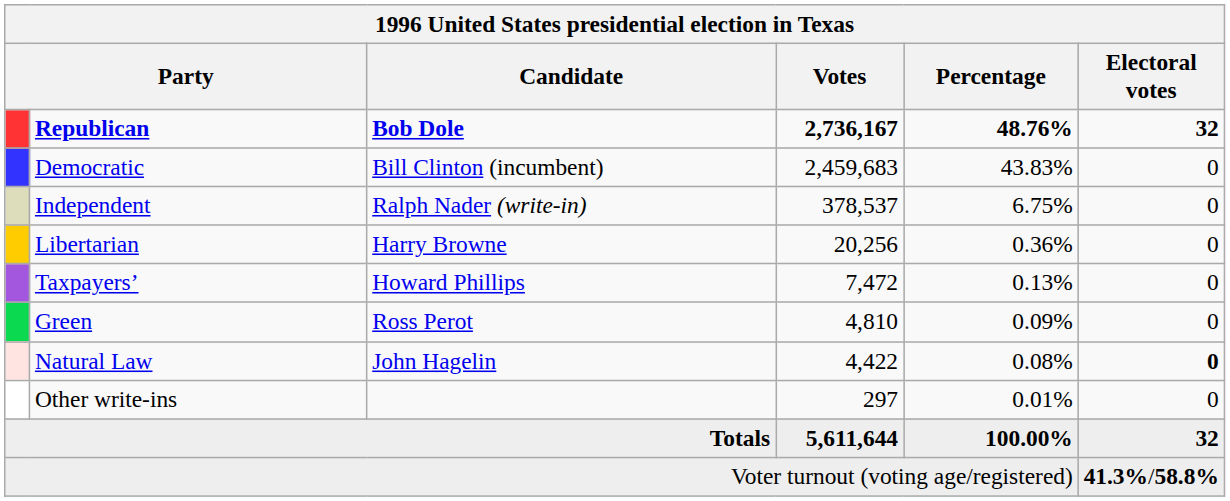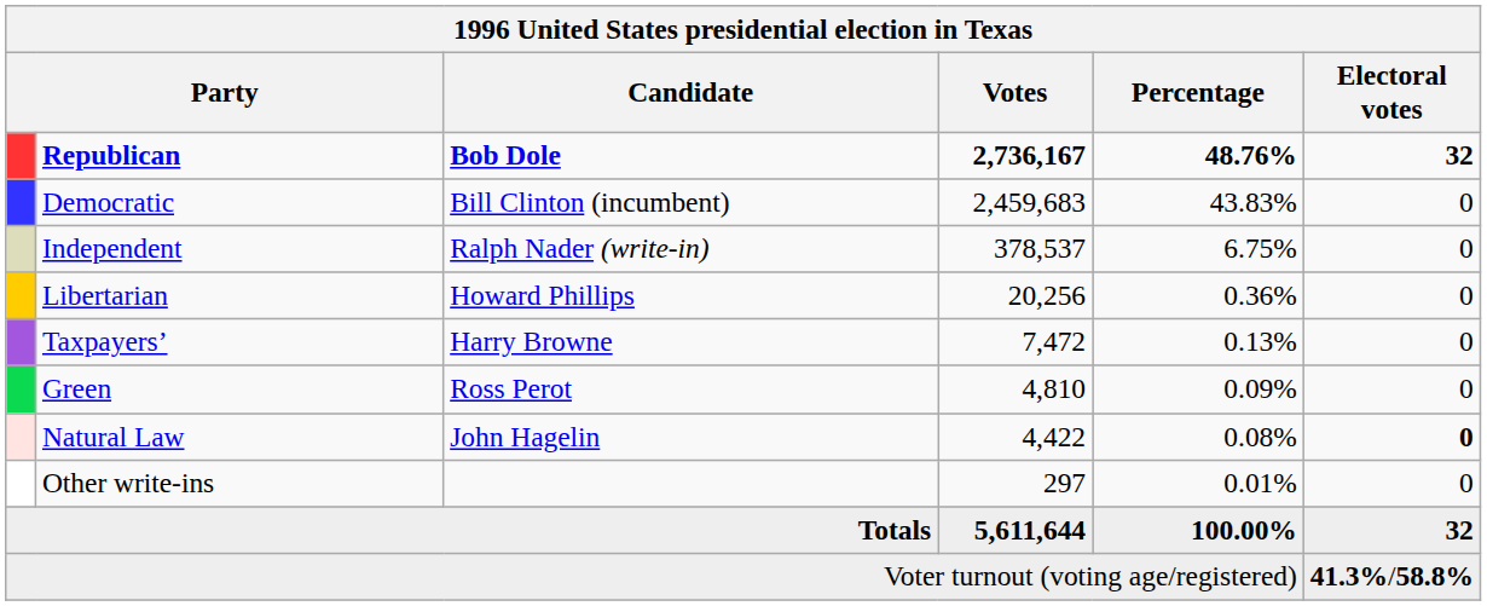 <table class="wikitable" style="font-size: 95%;">
 <tr>
 <th colspan="7">1996 United States presidential election in Texas</th>
 </tr>
 <tr>
 <th colspan="2" style="width: 15em">Party</th>
 <th style="width: 17em">Candidate</th>
 <th style="width: 5em">Votes</th>
 <th style="width: 7em">Percentage</th>
 <th style="width: 5em">Electoral votes</th>
 </tr>
 <tr>
 <th style="background-color:#FF3333; width: 3px"></th>
 <td style="width: 130px"><strong><a href='#'>Republican</a></strong></td>
 <td><strong><a href='#'>Bob Dole</a></strong></td>
 <td align="right"><strong>2,736,167</strong></td>
 <td align="right"><strong>48.76%</strong></td>
 <td align="right"><strong>32</strong></td>
 </tr>
 <tr>
 <th style="background-color:#3333FF; width: 3px"></th>
 <td style="width: 130px"><a href='#'>Democratic</a></td>
 <td><a href='#'>Bill Clinton</a> (incumbent)</td>
 <td align="right">2,459,683</td>
 <td align="right">43.83%</td>
 <td align="right">0</td>
 </tr>
 <tr>
 <th style="background-color:#DDDDBB; width: 3px"></th>
 <td style="width: 130px"><a href='#'>Independent</a></td>
 <td><a href='#'>Ralph Nader</a> <em>(write-in)</em></td>
 <td align="right">378,537</td>
 <td align="right">6.75%</td>
 <td align="right">0</td>
 </tr>
 <tr>
 <th style="background-color:#FFCC00; width: 3px"></th>
 <td style="width: 130px"><a href='#'>Libertarian</a></td>
-<td><a href='#'>Harry Browne</a></td>
+<td><a href='#'>Howard Phillips</a></td>
 <td align="right">20,256</td>
 <td align="right">0.36%</td>
 <td align="right">0</td>
 </tr>
 <tr>
 <th style="background-color:#A356DE; width: 3px"></th>
 <td style="width: 130px"><a href='#'>Taxpayers’</a></td>
-<td><a href='#'>Howard Phillips</a></td>
+<td><a href='#'>Harry Browne</a></td>
 <td align="right">7,472</td>
 <td align="right">0.13%</td>
 <td align="right">0</td>
 </tr>
 <tr>
 <th style="background-color:#0BDA51; width: 3px"></th>
 <td style="width: 130px"><a href='#'>Green</a></td>
 <td><a href='#'>Ross Perot</a></td>
 <td align="right">4,810</td>
 <td align="right">0.09%</td>
 <td align="right">0</td>
 </tr>
 <tr>
 <th style="background-color:#ffe4e1; width: 3px"></th>
 <td style="width: 130px"><a href='#'>Natural Law</a></td>
 <td><a href='#'>John Hagelin</a></td>
 <td align="right">4,422</td>
 <td align="right">0.08%</td>
 <td align="right"><strong>0</strong></td>
 </tr>
 <tr>
 <th style="background-color:white; width: 3px"></th>
 <td style="width: 130px">Other write-ins</td>
 <td></td>
 <td align="right">297</td>
 <td align="right">0.01%</td>
 <td align="right">0</td>
 </tr>
 <tr bgcolor="#EEEEEE">
 <td colspan="3" align="right"><strong>Totals</strong></td>
 <td align="right"><strong>5,611,644</strong></td>
 <td align="right"><strong>100.00%</strong></td>
 <td align="right"><strong>32</strong></td>
 </tr>
 <tr bgcolor="#EEEEEE">
 <td colspan="5" align="right">Voter turnout (voting age/registered)</td>
 <td colspan="1" align="right"><strong>41.3%</strong>/<strong>58.8%</strong></td>
 </tr>
 </table>
